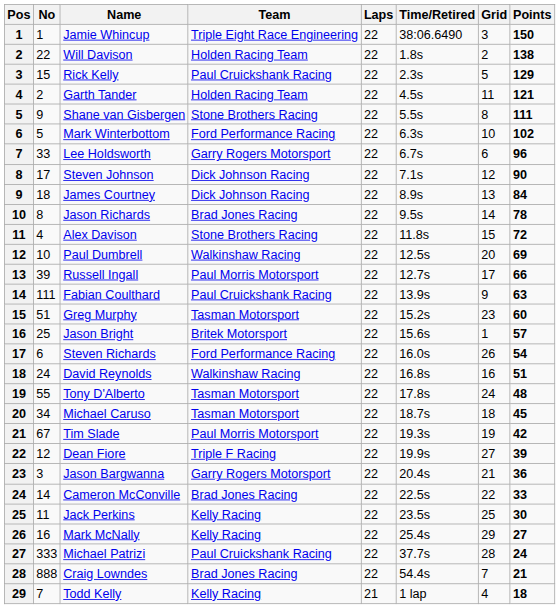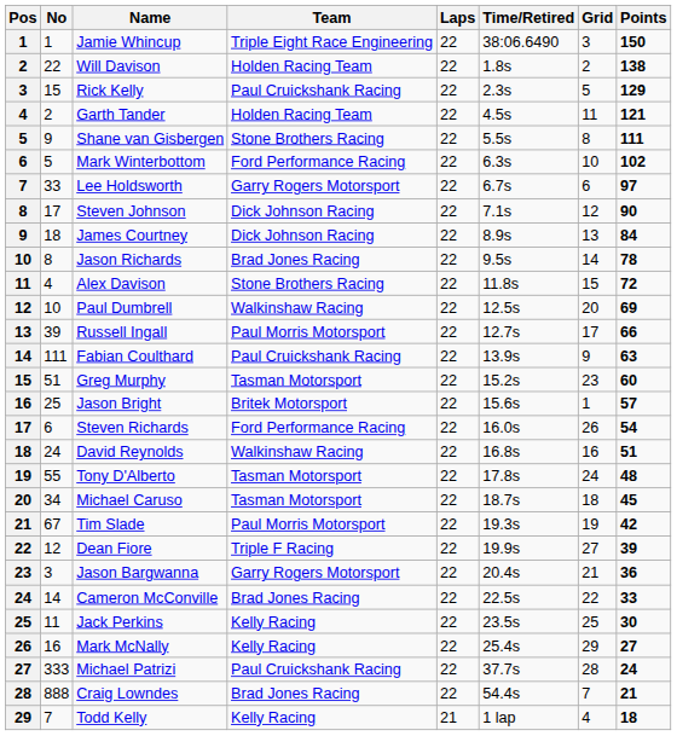 <table class="wikitable" style="font-size: 95%;">
 <tr>
 <th>Pos</th>
 <th>No</th>
 <th>Name</th>
 <th>Team</th>
 <th>Laps</th>
 <th>Time/Retired</th>
 <th>Grid</th>
 <th>Points</th>
 </tr>
 <tr>
 <th>1</th>
 <td>1</td>
 <td><a href='#'>Jamie Whincup</a></td>
 <td><a href='#'>Triple Eight Race Engineering</a></td>
 <td>22</td>
 <td>38:06.6490</td>
 <td>3</td>
 <td><strong>150</strong></td>
 </tr>
 <tr>
 <th>2</th>
 <td>22</td>
 <td><a href='#'>Will Davison</a></td>
 <td><a href='#'>Holden Racing Team</a></td>
 <td>22</td>
 <td>1.8s</td>
 <td>2</td>
 <td><strong>138</strong></td>
 </tr>
 <tr>
 <th>3</th>
 <td>15</td>
 <td><a href='#'>Rick Kelly</a></td>
 <td><a href='#'>Paul Cruickshank Racing</a></td>
 <td>22</td>
 <td>2.3s</td>
 <td>5</td>
 <td><strong>129</strong></td>
 </tr>
 <tr>
 <th>4</th>
 <td>2</td>
 <td><a href='#'>Garth Tander</a></td>
 <td><a href='#'>Holden Racing Team</a></td>
 <td>22</td>
 <td>4.5s</td>
 <td>11</td>
 <td><strong>121</strong></td>
 </tr>
 <tr>
 <th>5</th>
 <td>9</td>
 <td><a href='#'>Shane van Gisbergen</a></td>
 <td><a href='#'>Stone Brothers Racing</a></td>
 <td>22</td>
 <td>5.5s</td>
 <td>8</td>
 <td><strong>111</strong></td>
 </tr>
 <tr>
 <th>6</th>
 <td>5</td>
 <td><a href='#'>Mark Winterbottom</a></td>
 <td><a href='#'>Ford Performance Racing</a></td>
 <td>22</td>
 <td>6.3s</td>
 <td>10</td>
 <td><strong>102</strong></td>
 </tr>
 <tr>
 <th>7</th>
 <td>33</td>
 <td><a href='#'>Lee Holdsworth</a></td>
 <td><a href='#'>Garry Rogers Motorsport</a></td>
 <td>22</td>
 <td>6.7s</td>
 <td>6</td>
-<td><strong>96</strong></td>
+<td><strong>97</strong></td>
 </tr>
 <tr>
 <th>8</th>
 <td>17</td>
 <td><a href='#'>Steven Johnson</a></td>
 <td><a href='#'>Dick Johnson Racing</a></td>
 <td>22</td>
 <td>7.1s</td>
 <td>12</td>
 <td><strong>90</strong></td>
 </tr>
 <tr>
 <th>9</th>
 <td>18</td>
 <td><a href='#'>James Courtney</a></td>
 <td><a href='#'>Dick Johnson Racing</a></td>
 <td>22</td>
 <td>8.9s</td>
 <td>13</td>
 <td><strong>84</strong></td>
 </tr>
 <tr>
 <th>10</th>
 <td>8</td>
 <td><a href='#'>Jason Richards</a></td>
 <td><a href='#'>Brad Jones Racing</a></td>
 <td>22</td>
 <td>9.5s</td>
 <td>14</td>
 <td><strong>78</strong></td>
 </tr>
 <tr>
 <th>11</th>
 <td>4</td>
 <td><a href='#'>Alex Davison</a></td>
 <td><a href='#'>Stone Brothers Racing</a></td>
 <td>22</td>
 <td>11.8s</td>
 <td>15</td>
 <td><strong>72</strong></td>
 </tr>
 <tr>
 <th>12</th>
 <td>10</td>
 <td><a href='#'>Paul Dumbrell</a></td>
 <td><a href='#'>Walkinshaw Racing</a></td>
 <td>22</td>
 <td>12.5s</td>
 <td>20</td>
 <td><strong>69</strong></td>
 </tr>
 <tr>
 <th>13</th>
 <td>39</td>
 <td><a href='#'>Russell Ingall</a></td>
 <td><a href='#'>Paul Morris Motorsport</a></td>
 <td>22</td>
 <td>12.7s</td>
 <td>17</td>
 <td><strong>66</strong></td>
 </tr>
 <tr>
 <th>14</th>
 <td>111</td>
 <td><a href='#'>Fabian Coulthard</a></td>
 <td><a href='#'>Paul Cruickshank Racing</a></td>
 <td>22</td>
 <td>13.9s</td>
 <td>9</td>
 <td><strong>63</strong></td>
 </tr>
 <tr>
 <th>15</th>
 <td>51</td>
 <td><a href='#'>Greg Murphy</a></td>
 <td><a href='#'>Tasman Motorsport</a></td>
 <td>22</td>
 <td>15.2s</td>
 <td>23</td>
 <td><strong>60</strong></td>
 </tr>
 <tr>
 <th>16</th>
 <td>25</td>
 <td><a href='#'>Jason Bright</a></td>
 <td><a href='#'>Britek Motorsport</a></td>
 <td>22</td>
 <td>15.6s</td>
 <td>1</td>
 <td><strong>57</strong></td>
 </tr>
 <tr>
 <th>17</th>
 <td>6</td>
 <td><a href='#'>Steven Richards</a></td>
 <td><a href='#'>Ford Performance Racing</a></td>
 <td>22</td>
 <td>16.0s</td>
 <td>26</td>
 <td><strong>54</strong></td>
 </tr>
 <tr>
 <th>18</th>
 <td>24</td>
 <td><a href='#'>David Reynolds</a></td>
 <td><a href='#'>Walkinshaw Racing</a></td>
 <td>22</td>
 <td>16.8s</td>
 <td>16</td>
 <td><strong>51</strong></td>
 </tr>
 <tr>
 <th>19</th>
 <td>55</td>
 <td><a href='#'>Tony D'Alberto</a></td>
 <td><a href='#'>Tasman Motorsport</a></td>
 <td>22</td>
 <td>17.8s</td>
 <td>24</td>
 <td><strong>48</strong></td>
 </tr>
 <tr>
 <th>20</th>
 <td>34</td>
 <td><a href='#'>Michael Caruso</a></td>
 <td><a href='#'>Tasman Motorsport</a></td>
 <td>22</td>
 <td>18.7s</td>
 <td>18</td>
 <td><strong>45</strong></td>
 </tr>
 <tr>
 <th>21</th>
 <td>67</td>
 <td><a href='#'>Tim Slade</a></td>
 <td><a href='#'>Paul Morris Motorsport</a></td>
 <td>22</td>
 <td>19.3s</td>
 <td>19</td>
 <td><strong>42</strong></td>
 </tr>
 <tr>
 <th>22</th>
 <td>12</td>
 <td><a href='#'>Dean Fiore</a></td>
 <td><a href='#'>Triple F Racing</a></td>
 <td>22</td>
 <td>19.9s</td>
 <td>27</td>
 <td><strong>39</strong></td>
 </tr>
 <tr>
 <th>23</th>
 <td>3</td>
 <td><a href='#'>Jason Bargwanna</a></td>
 <td><a href='#'>Garry Rogers Motorsport</a></td>
 <td>22</td>
 <td>20.4s</td>
 <td>21</td>
 <td><strong>36</strong></td>
 </tr>
 <tr>
 <th>24</th>
 <td>14</td>
 <td><a href='#'>Cameron McConville</a></td>
 <td><a href='#'>Brad Jones Racing</a></td>
 <td>22</td>
 <td>22.5s</td>
 <td>22</td>
 <td><strong>33</strong></td>
 </tr>
 <tr>
 <th>25</th>
 <td>11</td>
 <td><a href='#'>Jack Perkins</a></td>
 <td><a href='#'>Kelly Racing</a></td>
 <td>22</td>
 <td>23.5s</td>
 <td>25</td>
 <td><strong>30</strong></td>
 </tr>
 <tr>
 <th>26</th>
 <td>16</td>
 <td><a href='#'>Mark McNally</a></td>
 <td><a href='#'>Kelly Racing</a></td>
 <td>22</td>
 <td>25.4s</td>
 <td>29</td>
 <td><strong>27</strong></td>
 </tr>
 <tr>
 <th>27</th>
 <td>333</td>
 <td><a href='#'>Michael Patrizi</a></td>
 <td><a href='#'>Paul Cruickshank Racing</a></td>
 <td>22</td>
 <td>37.7s</td>
 <td>28</td>
 <td><strong>24</strong></td>
 </tr>
 <tr>
 <th>28</th>
 <td>888</td>
 <td><a href='#'>Craig Lowndes</a></td>
 <td><a href='#'>Brad Jones Racing</a></td>
 <td>22</td>
 <td>54.4s</td>
 <td>7</td>
 <td><strong>21</strong></td>
 </tr>
 <tr>
 <th>29</th>
 <td>7</td>
 <td><a href='#'>Todd Kelly</a></td>
 <td><a href='#'>Kelly Racing</a></td>
 <td>21</td>
 <td> 1 lap</td>
 <td>4</td>
 <td><strong>18</strong></td>
 </tr>
 </table>
